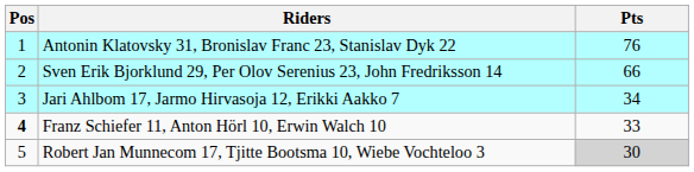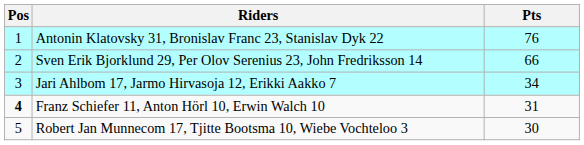 <table class="wikitable" style="font-size: 100%">
 <tr>
 <th width=20>Pos</th>
 <th width=500>Riders</th>
 <th width=100>Pts</th>
 </tr>
 <tr align=center style="background-color: #b3ffff;">
 <td>1</td>
 <td align="left"> Antonin Klatovsky 31, Bronislav Franc 23, Stanislav Dyk 22</td>
 <td>76</td>
 </tr>
 <tr align=center style="background-color: #b3ffff;">
 <td>2</td>
 <td align="left"> Sven Erik Bjorklund 29, Per Olov Serenius 23, John Fredriksson 14</td>
 <td>66</td>
 </tr>
 <tr align=center style="background-color: #b3ffff;">
 <td>3</td>
 <td align="left"> Jari Ahlbom 17, Jarmo Hirvasoja 12, Erikki Aakko 7</td>
 <td>34</td>
 </tr>
 <tr align=center>
 <td><strong>4</strong></td>
 <td align="left"> Franz Schiefer 11, Anton Hörl 10, Erwin Walch 10</td>
-<td>33</td>
+<td>31</td>
 </tr>
 <tr align=center>
 <td>5</td>
 <td align="left"> Robert Jan Munnecom 17, Tjitte Bootsma 10, Wiebe Vochteloo 3</td>
-<td style="background: lightgrey;">30</td>
+<td>30</td>
 </tr>
 </table>
